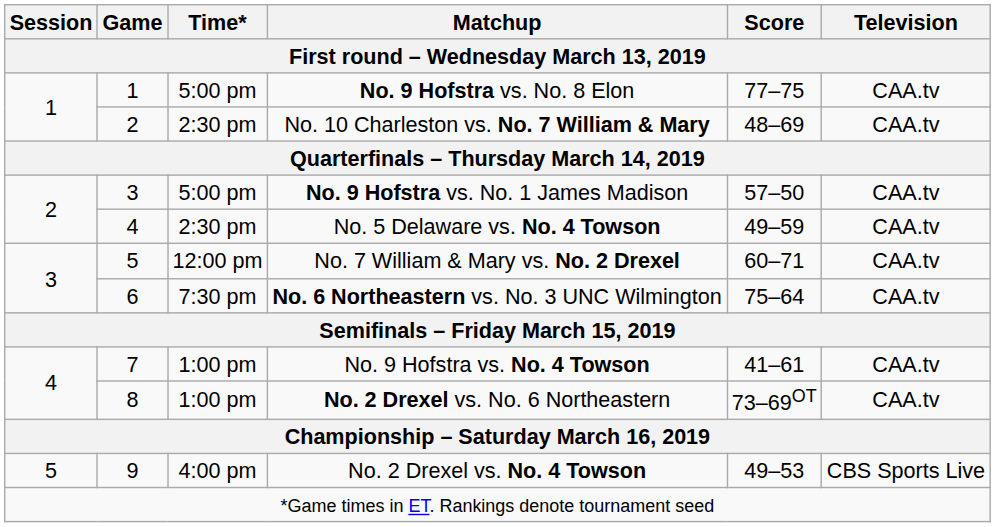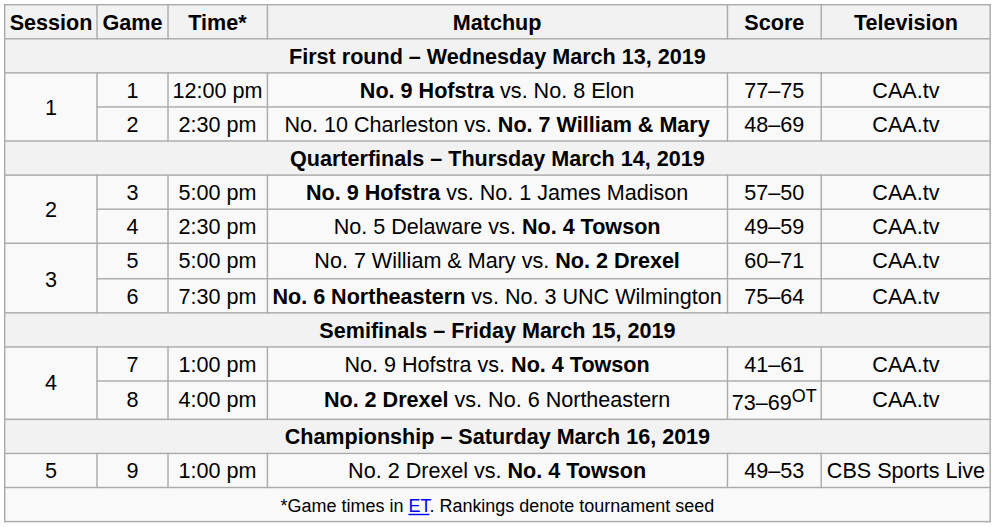 <table class="wikitable" style="font-size: 95%;text-align:center">
 <tr>
 <th>Session</th>
 <th>Game</th>
 <th>Time*</th>
 <th>Matchup</th>
 <th>Score</th>
 <th>Television</th>
 </tr>
 <tr>
 <th colspan=6>First round – Wednesday March 13, 2019</th>
 </tr>
 <tr>
 <td rowspan=2>1</td>
 <td>1</td>
-<td>5:00 pm</td>
+<td>12:00 pm</td>
 <td><strong>No. 9 Hofstra</strong> vs. No. 8 Elon</td>
 <td>77–75</td>
 <td>CAA.tv</td>
 </tr>
 <tr>
 <td>2</td>
 <td>2:30 pm</td>
 <td>No. 10 Charleston vs. <strong>No. 7 William & Mary</strong></td>
 <td>48–69</td>
 <td>CAA.tv</td>
 </tr>
 <tr>
 <th colspan=6>Quarterfinals – Thursday March 14, 2019</th>
 </tr>
 <tr>
 <td rowspan=2>2</td>
 <td>3</td>
 <td>5:00 pm</td>
 <td><strong>No. 9 Hofstra</strong> vs. No. 1 James Madison</td>
 <td>57–50</td>
 <td>CAA.tv</td>
 </tr>
 <tr>
 <td>4</td>
 <td>2:30 pm</td>
 <td>No. 5 Delaware vs. <strong>No. 4 Towson</strong></td>
 <td>49–59</td>
 <td>CAA.tv</td>
 </tr>
 <tr>
 <td rowspan=2>3</td>
 <td>5</td>
-<td>12:00 pm</td>
+<td>5:00 pm</td>
 <td>No. 7 William & Mary vs. <strong>No. 2 Drexel</strong></td>
 <td>60–71</td>
 <td>CAA.tv</td>
 </tr>
 <tr>
 <td>6</td>
 <td>7:30 pm</td>
 <td><strong>No. 6 Northeastern</strong> vs. No. 3 UNC Wilmington</td>
 <td>75–64</td>
 <td>CAA.tv</td>
 </tr>
 <tr>
 <th colspan=6>Semifinals – Friday March 15, 2019</th>
 </tr>
 <tr>
 <td rowspan=2>4</td>
 <td>7</td>
 <td>1:00 pm</td>
 <td>No. 9 Hofstra vs. <strong>No. 4 Towson</strong></td>
 <td>41–61</td>
 <td>CAA.tv</td>
 </tr>
 <tr>
 <td>8</td>
-<td>1:00 pm</td>
+<td>4:00 pm</td>
 <td><strong>No. 2 Drexel</strong> vs. No. 6 Northeastern</td>
 <td>73–69<sup>OT</sup></td>
 <td>CAA.tv</td>
 </tr>
 <tr>
 <th colspan=6>Championship – Saturday March 16, 2019</th>
 </tr>
 <tr>
 <td>5</td>
 <td>9</td>
-<td>4:00 pm</td>
+<td>1:00 pm</td>
 <td>No. 2 Drexel vs. <strong>No. 4 Towson</strong></td>
 <td>49–53</td>
 <td>CBS Sports Live</td>
 </tr>
 <tr>
 <td colspan=6><small>*Game times in <a href='#'>ET</a>. Rankings denote tournament seed</small></td>
 </tr>
 </table>
